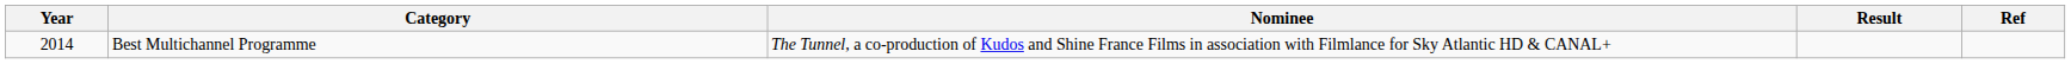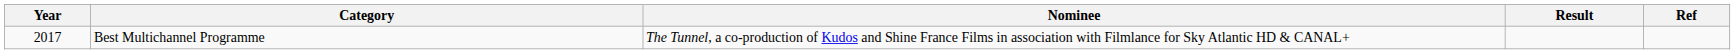 <table class="wikitable" style="width:100%;">
 <tr>
 <th style="width:5%;">Year</th>
 <th style="width:32%;">Category</th>
 <th style="width:50%;">Nominee</th>
 <th style="width:8%;">Result</th>
 <th style="width:5%;">Ref</th>
 </tr>
 <tr>
-<td style="text-align:center;">2014</td>
+<td style="text-align:center;">2017</td>
 <td>Best Multichannel Programme</td>
 <td><em>The Tunnel</em>, a co-production of <a href='#'>Kudos</a> and Shine France Films in association with Filmlance for Sky Atlantic HD & CANAL+</td>
 <td></td>
 <td style="text-align:center;"></td>
 </tr>
 </table>
